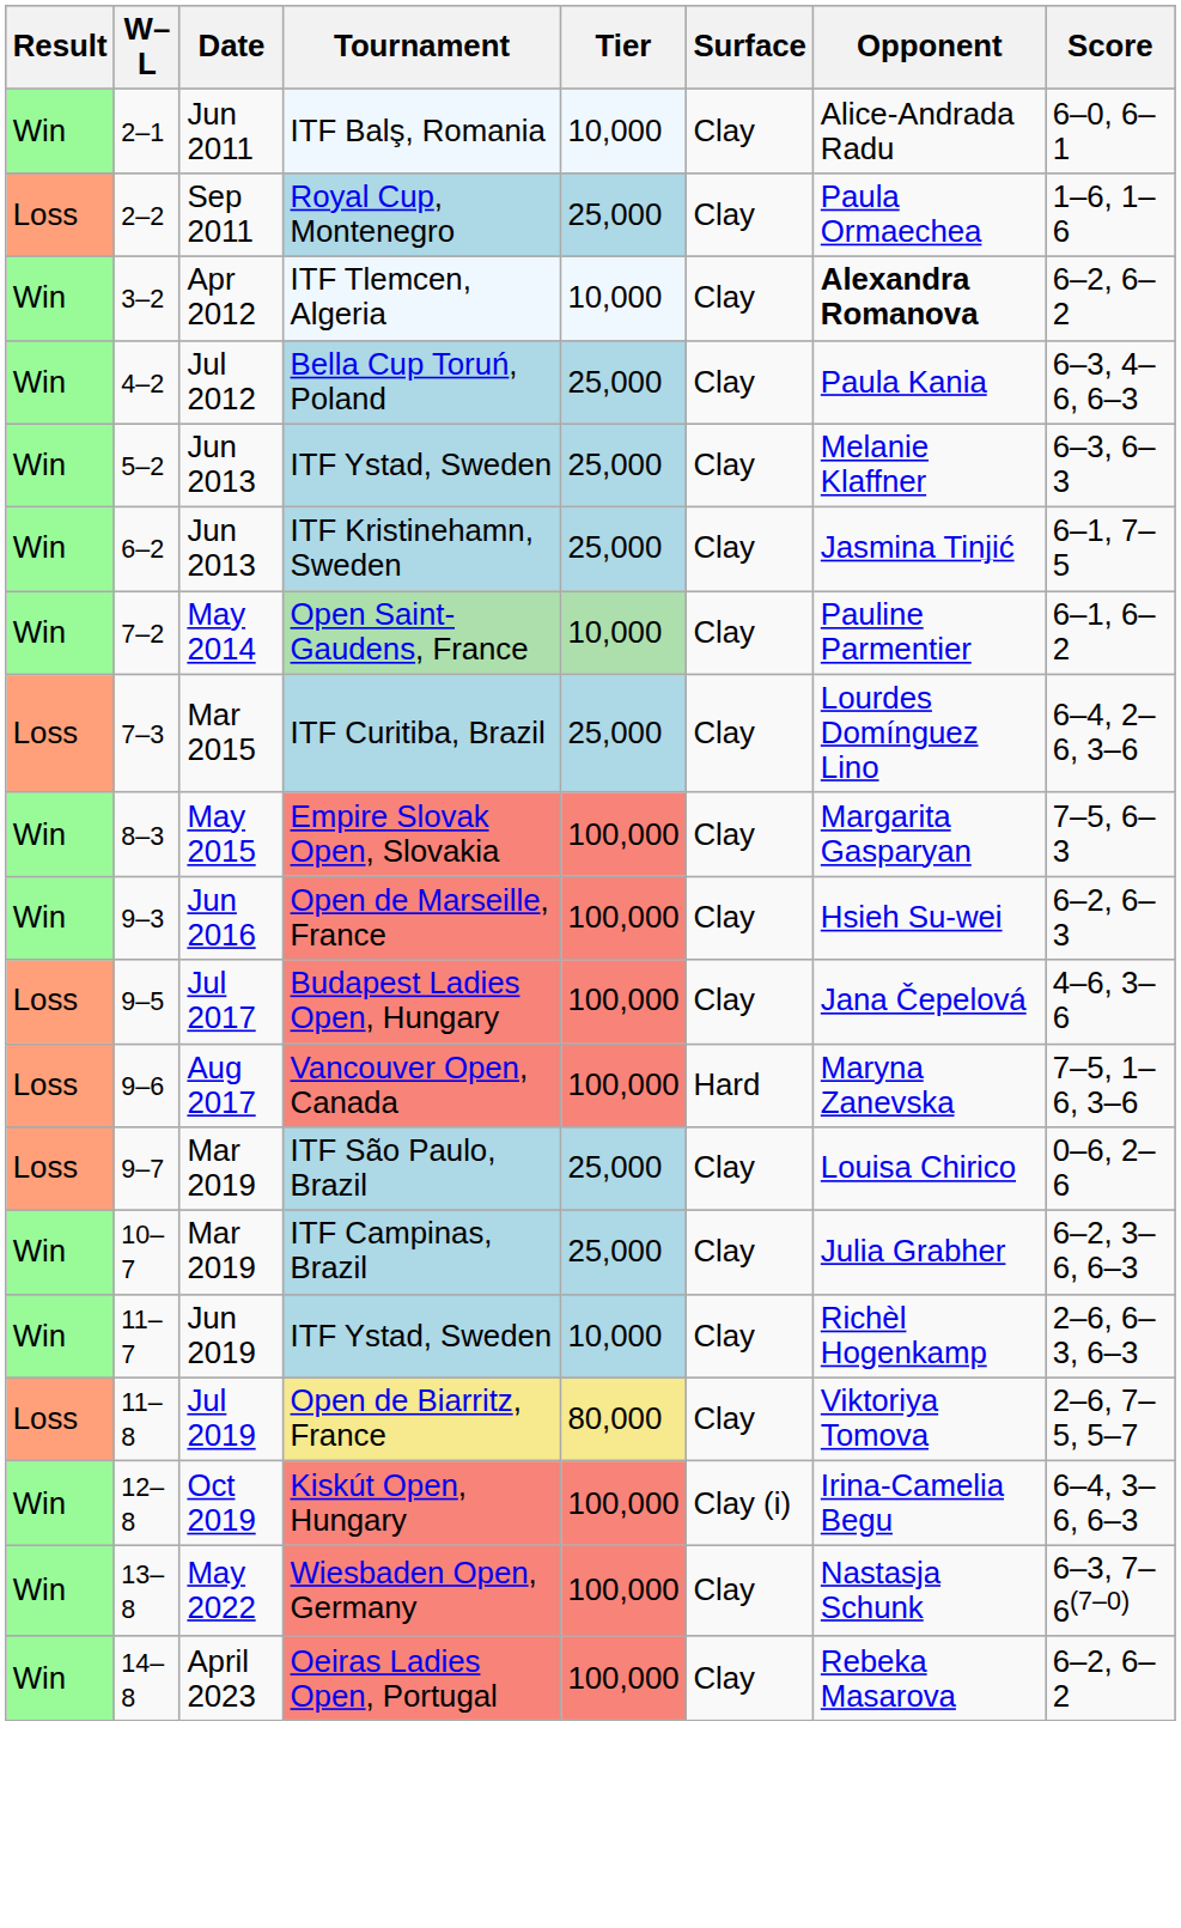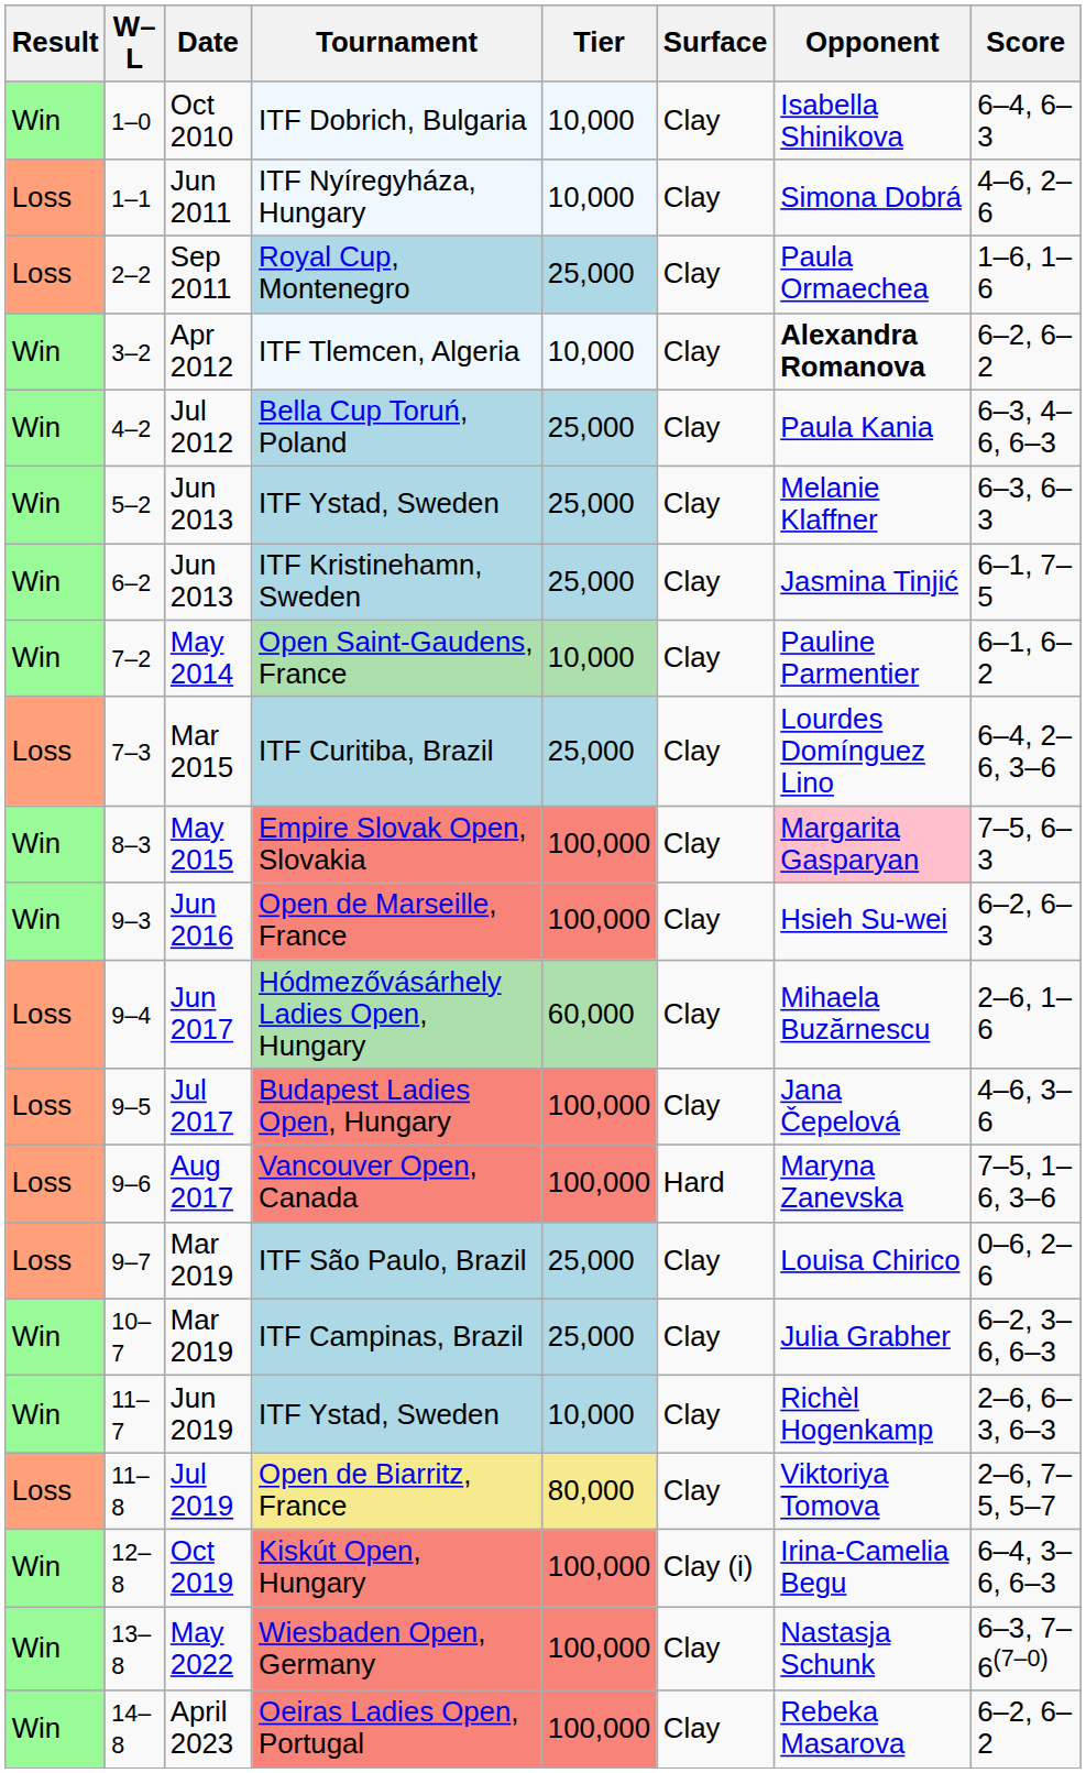 <table class="sortable wikitable">
 <tr>
 <th>Result</th>
 <th class="unsortable">W–L</th>
 <th>Date</th>
 <th>Tournament</th>
 <th>Tier</th>
 <th>Surface</th>
 <th>Opponent</th>
 <th class="unsortable">Score</th>
 </tr>
 <tr>
 <td style="background:#98fb98;">Win</td>
-<td><small>2–1</small></td>
-<td>Jun 2011</td>
-<td bgcolor="#f0f8ff">ITF Balş, Romania</td>
+<td><small>1–0</small></td>
+<td>Oct 2010</td>
+<td bgcolor="#f0f8ff">ITF Dobrich, Bulgaria</td>
 <td bgcolor="#f0f8ff">10,000</td>
 <td>Clay</td>
-<td> Alice-Andrada Radu</td>
-<td>6–0, 6–1</td>
+<td> <a href='#'>Isabella Shinikova</a></td>
+<td>6–4, 6–3</td>
+</tr>
+<tr>
+<td style="background:#ffa07a;">Loss</td>
+<td><small>1–1</small></td>
+<td>Jun 2011</td>
+<td bgcolor="#f0f8ff">ITF Nyíregyháza, Hungary</td>
+<td bgcolor="#f0f8ff">10,000</td>
+<td>Clay</td>
+<td> <a href='#'>Simona Dobrá</a></td>
+<td>4–6, 2–6</td>
 </tr>
 <tr>
 <td style="background:#ffa07a;">Loss</td>
 <td><small>2–2</small></td>
 <td>Sep 2011</td>
 <td bgcolor="lightblue"><a href='#'>Royal Cup</a>, Montenegro</td>
 <td bgcolor="lightblue">25,000</td>
 <td>Clay</td>
 <td> <a href='#'>Paula Ormaechea</a></td>
 <td>1–6, 1–6</td>
 </tr>
 <tr>
 <td style="background:#98fb98;">Win</td>
 <td><small>3–2</small></td>
 <td>Apr 2012</td>
 <td bgcolor="f0f8ff">ITF Tlemcen, Algeria</td>
 <td bgcolor="f0f8ff">10,000</td>
 <td>Clay</td>
 <td><strong> Alexandra Romanova</strong></td>
 <td>6–2, 6–2</td>
 </tr>
 <tr>
 <td style="background:#98fb98;">Win</td>
 <td><small>4–2</small></td>
 <td>Jul 2012</td>
 <td bgcolor="lightblue"><a href='#'>Bella Cup Toruń</a>, Poland</td>
 <td bgcolor="lightblue">25,000</td>
 <td>Clay</td>
 <td> <a href='#'>Paula Kania</a></td>
 <td>6–3, 4–6, 6–3</td>
 </tr>
 <tr>
 <td style="background:#98fb98;">Win</td>
 <td><small>5–2</small></td>
 <td>Jun 2013</td>
 <td bgcolor="lightblue">ITF Ystad, Sweden</td>
 <td bgcolor="lightblue">25,000</td>
 <td>Clay</td>
 <td> <a href='#'>Melanie Klaffner</a></td>
 <td>6–3, 6–3</td>
 </tr>
 <tr>
 <td style="background:#98fb98;">Win</td>
 <td><small>6–2</small></td>
 <td>Jun 2013</td>
 <td bgcolor="lightblue">ITF Kristinehamn, Sweden</td>
 <td bgcolor="lightblue">25,000</td>
 <td>Clay</td>
 <td> <a href='#'>Jasmina Tinjić</a></td>
 <td>6–1, 7–5</td>
 </tr>
 <tr>
 <td style="background:#98fb98;">Win</td>
 <td><small>7–2</small></td>
 <td><a href='#'>May 2014</a></td>
 <td bgcolor="#ADDFAD"><a href='#'>Open Saint-Gaudens</a>, France</td>
 <td bgcolor="#ADDFAD">10,000</td>
 <td>Clay</td>
 <td> <a href='#'>Pauline Parmentier</a></td>
 <td>6–1, 6–2</td>
 </tr>
 <tr>
 <td style="background:#ffa07a;">Loss</td>
 <td><small>7–3</small></td>
 <td>Mar 2015</td>
 <td bgcolor="lightblue">ITF Curitiba, Brazil</td>
 <td bgcolor="lightblue">25,000</td>
 <td>Clay</td>
 <td> <a href='#'>Lourdes Domínguez Lino</a></td>
 <td>6–4, 2–6, 3–6</td>
 </tr>
 <tr>
 <td style="background:#98fb98;">Win</td>
 <td><small>8–3</small></td>
 <td><a href='#'>May 2015</a></td>
 <td bgcolor="#F88379"><a href='#'>Empire Slovak Open</a>, Slovakia</td>
 <td bgcolor="#F88379">100,000</td>
 <td>Clay</td>
-<td> <a href='#'>Margarita Gasparyan</a></td>
+<td style="background: pink;"> <a href='#'>Margarita Gasparyan</a></td>
 <td>7–5, 6–3</td>
 </tr>
 <tr>
 <td style="background:#98fb98;">Win</td>
 <td><small>9–3</small></td>
 <td><a href='#'>Jun 2016</a></td>
 <td bgcolor="#F88379"><a href='#'>Open de Marseille</a>, France</td>
 <td bgcolor="#F88379">100,000</td>
 <td>Clay</td>
 <td> <a href='#'>Hsieh Su-wei</a></td>
 <td>6–2, 6–3</td>
+</tr>
+<tr>
+<td style="background:#ffa07a;">Loss</td>
+<td><small>9–4</small></td>
+<td><a href='#'>Jun 2017</a></td>
+<td bgcolor="#ADDFAD"><a href='#'>Hódmezővásárhely Ladies Open</a>, <br>Hungary</td>
+<td bgcolor="#ADDFAD">60,000</td>
+<td>Clay</td>
+<td> <a href='#'>Mihaela Buzărnescu</a></td>
+<td>2–6, 1–6</td>
 </tr>
 <tr>
 <td style="background:#ffa07a;">Loss</td>
 <td><small>9–5</small></td>
 <td><a href='#'>Jul 2017</a></td>
 <td bgcolor="#F88379"><a href='#'>Budapest Ladies Open</a>, Hungary</td>
 <td bgcolor="#F88379">100,000</td>
 <td>Clay</td>
 <td> <a href='#'>Jana Čepelová</a></td>
 <td>4–6, 3–6</td>
 </tr>
 <tr>
 <td style="background:#ffa07a;">Loss</td>
 <td><small>9–6</small></td>
 <td><a href='#'>Aug 2017</a></td>
 <td bgcolor="#F88379"><a href='#'>Vancouver Open</a>, Canada</td>
 <td bgcolor="#F88379">100,000</td>
 <td>Hard</td>
 <td> <a href='#'>Maryna Zanevska</a></td>
 <td>7–5, 1–6, 3–6</td>
 </tr>
 <tr>
 <td style="background:#ffa07a;">Loss</td>
 <td><small>9–7</small></td>
 <td>Mar 2019</td>
 <td bgcolor="lightblue">ITF São Paulo, Brazil</td>
 <td bgcolor="lightblue">25,000</td>
 <td>Clay</td>
 <td> <a href='#'>Louisa Chirico</a></td>
 <td>0–6, 2–6</td>
 </tr>
 <tr>
 <td style="background:#98fb98;">Win</td>
 <td><small>10–7</small></td>
 <td>Mar 2019</td>
 <td bgcolor="lightblue">ITF Campinas, Brazil</td>
 <td bgcolor="lightblue">25,000</td>
 <td>Clay</td>
 <td> <a href='#'>Julia Grabher</a></td>
 <td>6–2, 3–6, 6–3</td>
 </tr>
 <tr>
 <td style="background:#98fb98;">Win</td>
 <td><small>11–7</small></td>
 <td>Jun 2019</td>
 <td bgcolor="lightblue">ITF Ystad, Sweden</td>
 <td bgcolor="lightblue">10,000</td>
 <td>Clay</td>
 <td> <a href='#'>Richèl Hogenkamp</a></td>
 <td>2–6, 6–3, 6–3</td>
 </tr>
 <tr>
 <td style="background:#ffa07a;">Loss</td>
 <td><small>11–8</small></td>
 <td><a href='#'>Jul 2019</a></td>
 <td bgcolor="#F7E98E"><a href='#'>Open de Biarritz</a>, France</td>
 <td bgcolor="#F7E98E">80,000</td>
 <td>Clay</td>
 <td> <a href='#'>Viktoriya Tomova</a></td>
 <td>2–6, 7–5, 5–7</td>
 </tr>
 <tr>
 <td style="background:#98fb98;">Win</td>
 <td><small>12–8</small></td>
 <td><a href='#'>Oct 2019</a></td>
 <td bgcolor="#F88379"><a href='#'>Kiskút Open</a>, Hungary</td>
 <td bgcolor="#F88379">100,000</td>
 <td>Clay (i)</td>
 <td> <a href='#'>Irina-Camelia Begu</a></td>
 <td>6–4, 3–6, 6–3</td>
 </tr>
 <tr>
 <td style="background:#98fb98;">Win</td>
 <td><small>13–8</small></td>
 <td><a href='#'>May 2022</a></td>
 <td bgcolor="#F88379"><a href='#'>Wiesbaden Open</a>, Germany</td>
 <td bgcolor="#F88379">100,000</td>
 <td>Clay</td>
 <td> <a href='#'>Nastasja Schunk</a></td>
 <td>6–3, 7–6<sup>(7–0)</sup></td>
 </tr>
 <tr>
 <td style="background:#98fb98;">Win</td>
 <td><small>14–8</small></td>
 <td>April 2023</td>
 <td bgcolor="#F88379"><a href='#'>Oeiras Ladies Open</a>, Portugal</td>
 <td bgcolor="#F88379">100,000</td>
 <td>Clay</td>
 <td> <a href='#'>Rebeka Masarova</a></td>
 <td>6–2, 6–2</td>
 </tr>
 </table>
